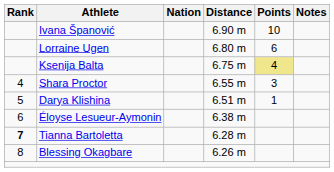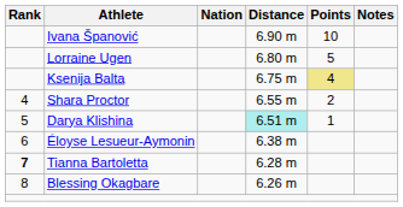 <table class="wikitable mw-datatable sortable" style="text-align:center;">
 <tr>
 <th>Rank</th>
 <th>Athlete</th>
 <th>Nation</th>
 <th>Distance</th>
 <th>Points</th>
 <th>Notes</th>
 </tr>
 <tr>
 <td></td>
 <td align=left><a href='#'>Ivana Španović</a></td>
 <td align=left></td>
 <td>6.90 m </td>
 <td>10</td>
 <td></td>
 </tr>
 <tr>
 <td></td>
 <td align=left><a href='#'>Lorraine Ugen</a></td>
 <td align=left></td>
 <td>6.80 m </td>
-<td>6</td>
+<td>5</td>
 <td></td>
 </tr>
 <tr>
 <td></td>
 <td align=left><a href='#'>Ksenija Balta</a></td>
 <td align=left></td>
 <td>6.75 m </td>
 <td style="background: khaki;">4</td>
 <td></td>
 </tr>
 <tr>
 <td>4</td>
 <td align=left><a href='#'>Shara Proctor</a></td>
 <td align=left></td>
 <td>6.55 m </td>
-<td>3</td>
+<td>2</td>
 <td></td>
 </tr>
 <tr>
 <td>5</td>
 <td align=left><a href='#'>Darya Klishina</a></td>
 <td align=left></td>
-<td>6.51 m </td>
+<td style="background: paleturquoise;">6.51 m </td>
 <td>1</td>
 <td></td>
 </tr>
 <tr>
 <td>6</td>
 <td align=left><a href='#'>Éloyse Lesueur-Aymonin</a></td>
 <td align=left></td>
 <td>6.38 m </td>
 <td></td>
 <td></td>
 </tr>
 <tr>
 <td><strong>7</strong></td>
 <td align=left><a href='#'>Tianna Bartoletta</a></td>
 <td align=left></td>
 <td>6.28 m </td>
 <td></td>
 <td></td>
 </tr>
 <tr>
 <td>8</td>
 <td align=left><a href='#'>Blessing Okagbare</a></td>
 <td align=left></td>
 <td>6.26 m </td>
 <td></td>
 <td></td>
 </tr>
 <tr class="sortbottom">
 <td colspan=6></td>
 </tr>
 </table>
